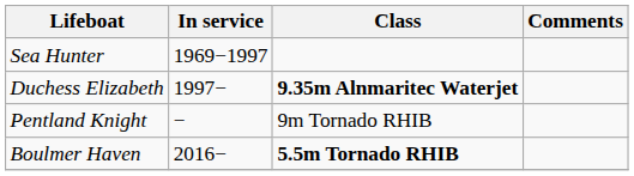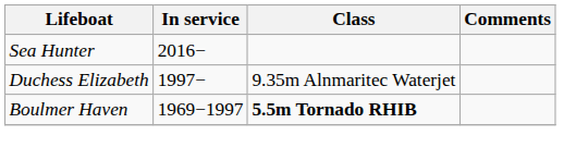 <table class="wikitable">
 <tr>
 <th>Lifeboat</th>
 <th>In service</th>
 <th>Class</th>
 <th>Comments</th>
 </tr>
 <tr>
 <td><em>Sea Hunter</em></td>
-<td>1969−1997</td>
+<td>2016−</td>
 <td></td>
 <td></td>
 </tr>
 <tr>
 <td><em>Duchess Elizabeth</em></td>
 <td>1997−</td>
-<td><strong>9.35m Alnmaritec Waterjet</strong></td>
-<td></td>
-</tr>
-<tr>
-<td><em>Pentland Knight</em></td>
-<td>−</td>
-<td>9m Tornado RHIB</td>
+<td>9.35m Alnmaritec Waterjet</td>
 <td></td>
 </tr>
 <tr>
 <td><em>Boulmer Haven</em></td>
-<td>2016−</td>
+<td>1969−1997</td>
 <td><strong>5.5m Tornado RHIB</strong></td>
 <td></td>
 </tr>
 <tr>
 </tr>
 </table>
